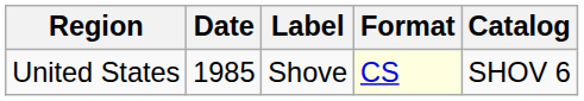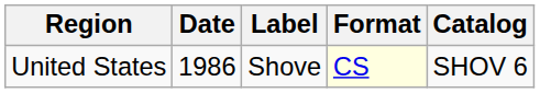 <table class="wikitable">
 <tr>
 <th>Region</th>
 <th>Date</th>
 <th>Label</th>
 <th>Format</th>
 <th>Catalog</th>
 </tr>
 <tr>
 <td>United States</td>
-<td>1985</td>
+<td>1986</td>
 <td>Shove</td>
 <td style="background: lightyellow;"><a href='#'>CS</a></td>
 <td>SHOV 6</td>
 </tr>
 </table>
